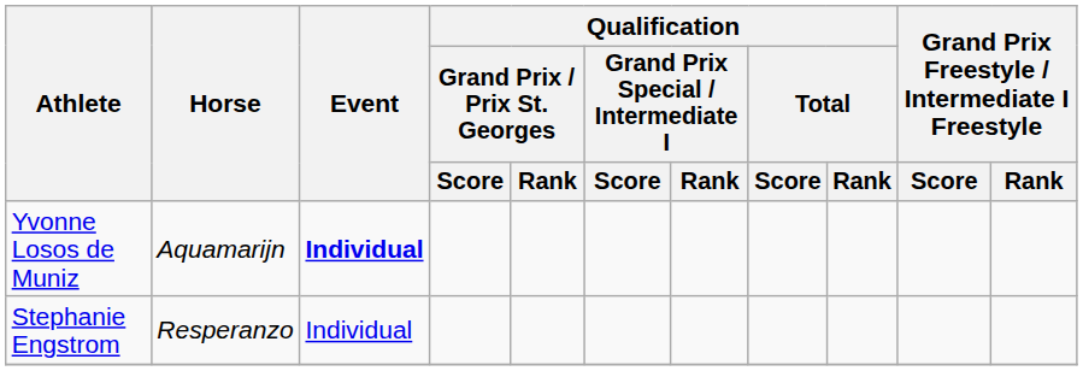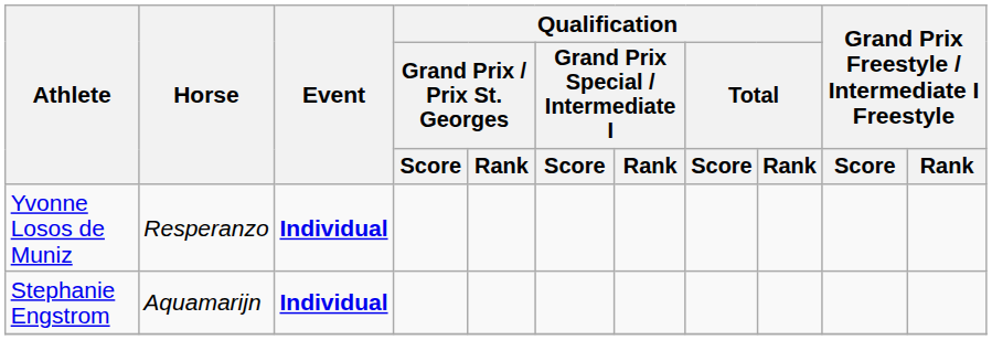 <table class=wikitable style=font-size:90%;text-align:center>
 <tr>
 <th rowspan=3>Athlete</th>
 <th rowspan=3>Horse</th>
 <th rowspan=3>Event</th>
 <th colspan=6>Qualification</th>
 <th colspan=2 rowspan=2>Grand Prix Freestyle /<br>Intermediate I Freestyle</th>
 </tr>
 <tr style=font-size:95%>
 <th colspan=2>Grand Prix /<br>Prix St. Georges</th>
 <th colspan=2>Grand Prix Special /<br>Intermediate I</th>
 <th colspan=2>Total</th>
 </tr>
 <tr style=font-size:95%>
 <th>Score</th>
 <th>Rank</th>
 <th>Score</th>
 <th>Rank</th>
 <th>Score</th>
 <th>Rank</th>
 <th>Score</th>
 <th>Rank</th>
 </tr>
 <tr>
 <td align=left><a href='#'>Yvonne Losos de Muniz</a></td>
+<td align=left><em>Resperanzo</em></td>
+<td align=left><strong><a href='#'>Individual</a></strong></td>
+<td></td>
+<td></td>
+<td></td>
+<td></td>
+<td></td>
+<td></td>
+<td></td>
+<td></td>
+</tr>
+<tr>
+<td align=left><a href='#'>Stephanie Engstrom</a></td>
 <td align=left><em>Aquamarijn</em></td>
 <td align=left><strong><a href='#'>Individual</a></strong></td>
 <td></td>
 <td></td>
 <td></td>
 <td></td>
 <td></td>
 <td></td>
 <td></td>
 <td></td>
 </tr>
 <tr>
-<td align=left><a href='#'>Stephanie Engstrom</a></td>
-<td align=left><em>Resperanzo</em></td>
-<td align=left><a href='#'>Individual</a></td>
-<td></td>
-<td></td>
-<td></td>
-<td></td>
-<td></td>
-<td></td>
-<td></td>
-<td></td>
-</tr>
-<tr>
 </tr>
 </table>
